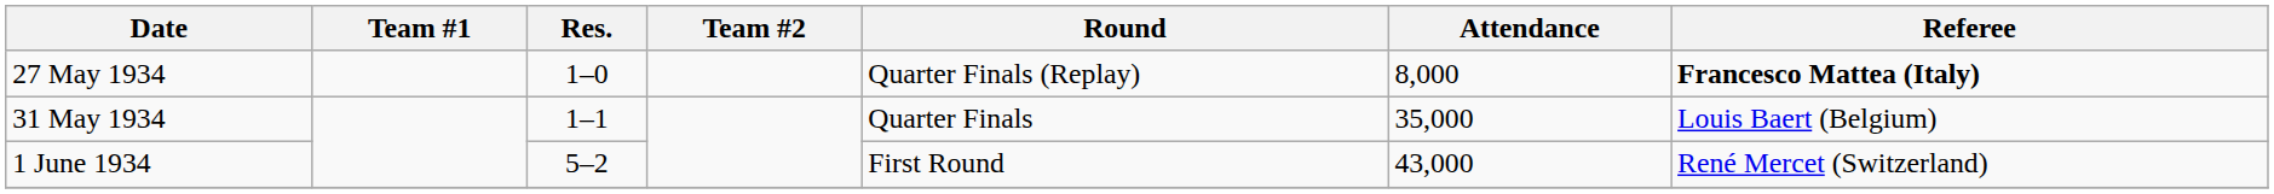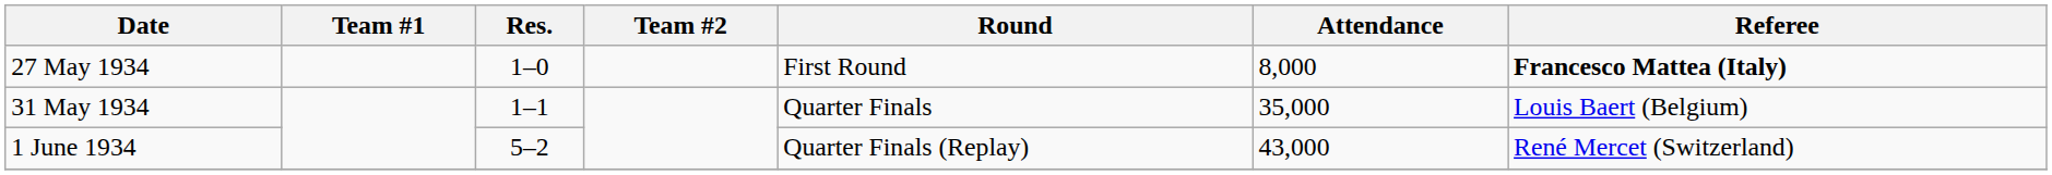 <table width="100%" class="wikitable sortable" style="text-align:left">
 <tr>
 <th>Date</th>
 <th>Team #1</th>
 <th>Res.</th>
 <th>Team #2</th>
 <th>Round</th>
 <th>Attendance</th>
 <th>Referee</th>
 </tr>
 <tr>
 <td>27 May 1934</td>
 <td></td>
 <td style="text-align:center">1–0</td>
 <td></td>
-<td>Quarter Finals (Replay)</td>
+<td>First Round</td>
 <td>8,000</td>
 <td><strong>Francesco Mattea (Italy)</strong></td>
 </tr>
 <tr>
 <td>31 May 1934</td>
 <td rowspan="2"></td>
 <td style="text-align:center">1–1</td>
 <td rowspan="2"></td>
 <td>Quarter Finals</td>
 <td>35,000</td>
 <td><a href='#'>Louis Baert</a> (Belgium)</td>
 </tr>
 <tr>
 <td>1 June 1934</td>
 <td style="text-align:center">5–2</td>
-<td>First Round</td>
+<td>Quarter Finals (Replay)</td>
 <td>43,000</td>
 <td><a href='#'>René Mercet</a> (Switzerland)</td>
 </tr>
 <tr>
 </tr>
 </table>
